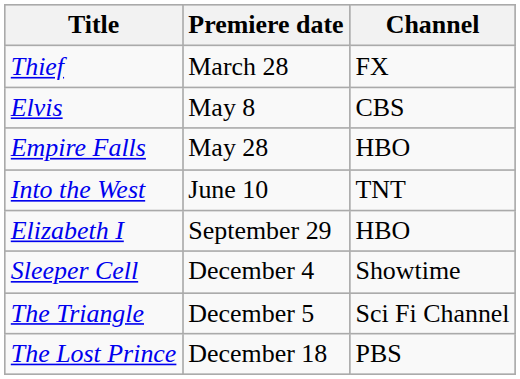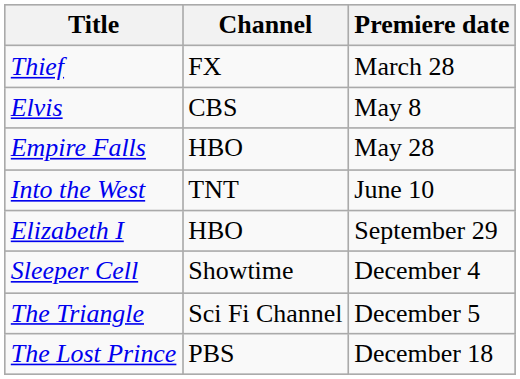 <table class="wikitable sortable">
 <tr>
 <th>Title</th>
+<th>Channel</th>
 <th>Premiere date</th>
-<th>Channel</th>
 </tr>
 <tr>
 <td><em><a href='#'>Thief</a></em></td>
+<td>FX</td>
 <td>March 28</td>
-<td>FX</td>
 </tr>
 <tr>
 <td><em><a href='#'>Elvis</a></em></td>
+<td>CBS</td>
 <td>May 8</td>
-<td>CBS</td>
 </tr>
 <tr>
 <td><em><a href='#'>Empire Falls</a></em></td>
+<td>HBO</td>
 <td>May 28</td>
-<td>HBO</td>
 </tr>
 <tr>
 <td><em><a href='#'>Into the West</a></em></td>
+<td>TNT</td>
 <td>June 10</td>
-<td>TNT</td>
 </tr>
 <tr>
 <td><em><a href='#'>Elizabeth I</a></em></td>
+<td>HBO</td>
 <td>September 29</td>
-<td>HBO</td>
 </tr>
 <tr>
 <td><em><a href='#'>Sleeper Cell</a></em></td>
+<td>Showtime</td>
 <td>December 4</td>
-<td>Showtime</td>
 </tr>
 <tr>
 <td><em><a href='#'>The Triangle</a></em></td>
+<td>Sci Fi Channel</td>
 <td>December 5</td>
-<td>Sci Fi Channel</td>
 </tr>
 <tr>
 <td><em><a href='#'>The Lost Prince</a></em></td>
+<td>PBS</td>
 <td>December 18</td>
-<td>PBS</td>
 </tr>
 </table>
